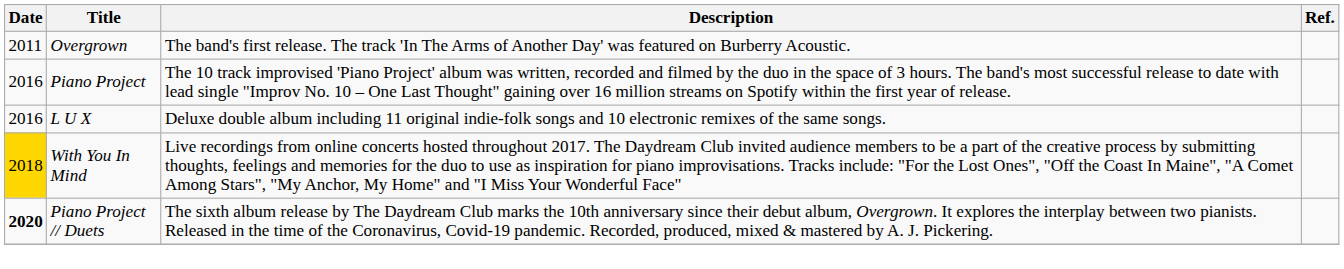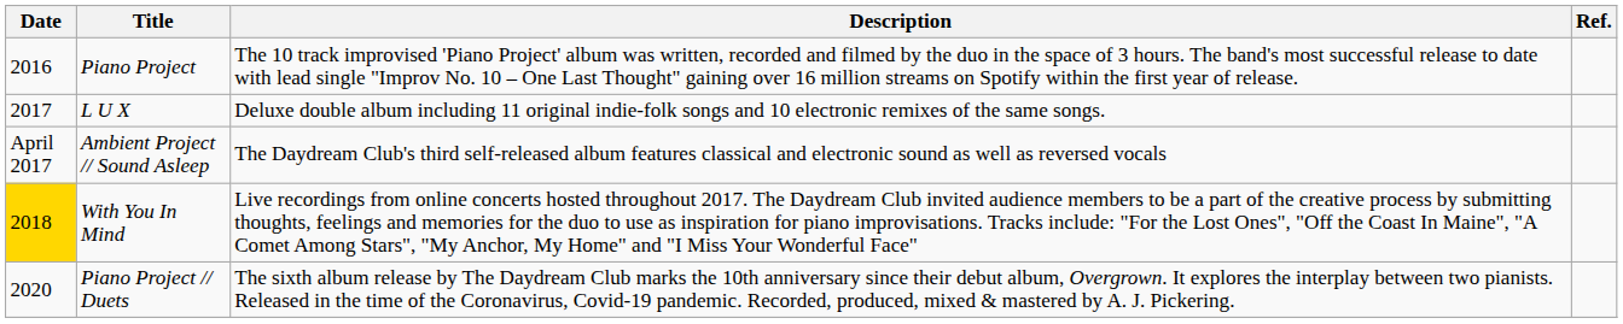 <table class="wikitable">
 <tr>
 <th>Date</th>
 <th>Title</th>
 <th>Description</th>
 <th>Ref.</th>
 </tr>
 <tr>
-<td>2011</td>
-<td><em>Overgrown</em></td>
-<td>The band's first release. The track 'In The Arms of Another Day' was featured on Burberry Acoustic.</td>
-<td></td>
-</tr>
-<tr>
 <td>2016</td>
 <td><em>Piano Project</em></td>
 <td>The 10 track improvised 'Piano Project' album was written, recorded and filmed by the duo in the space of 3 hours.  The band's most successful release to date with lead single "Improv No. 10 – One Last Thought" gaining over 16 million streams on Spotify within the first year of release.</td>
 <td><br></td>
 </tr>
 <tr>
-<td>2016</td>
+<td>2017</td>
 <td><em>L U X</em></td>
 <td>Deluxe double album including 11 original indie-folk songs and 10 electronic remixes of the same songs.</td>
 <td></td>
+</tr>
+<tr>
+<td>April 2017</td>
+<td><em>Ambient Project // Sound Asleep</em></td>
+<td>The Daydream Club's third self-released album features classical and electronic sound as well as reversed vocals</td>
+<td><br></td>
 </tr>
 <tr>
 <td style="background: gold;">2018</td>
 <td><em>With You In Mind</em></td>
 <td>Live recordings from online concerts hosted throughout 2017. The Daydream Club invited audience members to be a part of the creative process by submitting thoughts, feelings and memories for the duo to use as inspiration for piano improvisations. Tracks include: "For the Lost Ones", "Off the Coast In Maine", "A Comet Among Stars", "My Anchor, My Home" and "I Miss Your Wonderful Face"</td>
 <td><br></td>
 </tr>
 <tr>
-<td><strong>2020</strong></td>
+<td>2020</td>
 <td><em>Piano Project // Duets</em></td>
 <td>The sixth album release by The Daydream Club marks the 10th anniversary since their debut album, <em>Overgrown</em>. It explores the interplay between two pianists. Released in the time of the Coronavirus, Covid-19 pandemic. Recorded, produced, mixed & mastered by A. J. Pickering.</td>
 <td></td>
 </tr>
 <tr>
 </tr>
 </table>
